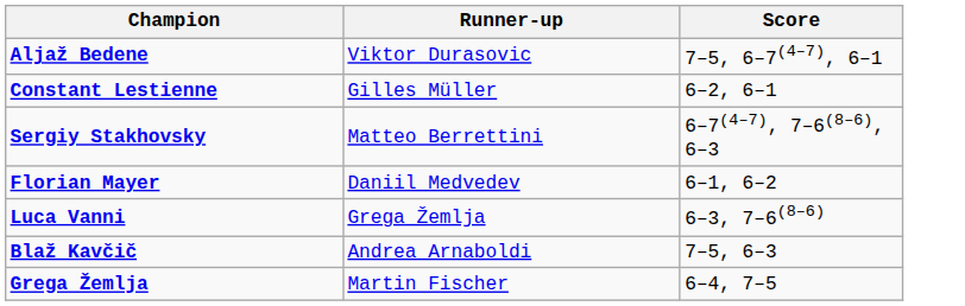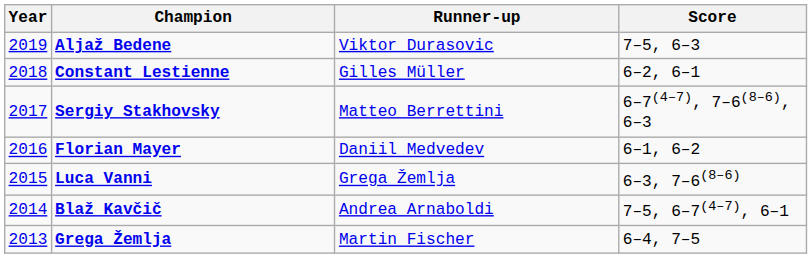 <table class="wikitable" style="font-size:90%">
 <tr>
+<th>Year</th>
 <th width="200">Champion</th>
 <th width="200">Runner-up</th>
 <th width="130">Score</th>
 </tr>
 <tr>
+<td><a href='#'>2019</a></td>
 <td> <strong><a href='#'>Aljaž Bedene</a></strong></td>
 <td> <a href='#'>Viktor Durasovic</a></td>
-<td>7–5, 6–7<sup>(4–7)</sup>, 6–1</td>
+<td>7–5, 6–3</td>
 </tr>
 <tr>
+<td><a href='#'>2018</a></td>
 <td> <strong><a href='#'>Constant Lestienne</a></strong></td>
 <td> <a href='#'>Gilles Müller</a></td>
 <td>6–2, 6–1</td>
 </tr>
 <tr>
+<td><a href='#'>2017</a></td>
 <td> <strong><a href='#'>Sergiy Stakhovsky</a></strong></td>
 <td> <a href='#'>Matteo Berrettini</a></td>
 <td>6–7<sup>(4–7)</sup>, 7–6<sup>(8–6)</sup>, 6–3</td>
 </tr>
 <tr>
+<td><a href='#'>2016</a></td>
 <td> <strong><a href='#'>Florian Mayer</a></strong></td>
 <td> <a href='#'>Daniil Medvedev</a></td>
 <td>6–1, 6–2</td>
 </tr>
 <tr>
+<td><a href='#'>2015</a></td>
 <td> <strong><a href='#'>Luca Vanni</a></strong></td>
 <td> <a href='#'>Grega Žemlja</a></td>
 <td>6–3, 7–6<sup>(8–6)</sup></td>
 </tr>
 <tr>
+<td><a href='#'>2014</a></td>
 <td> <strong><a href='#'>Blaž Kavčič</a></strong></td>
 <td> <a href='#'>Andrea Arnaboldi</a></td>
-<td>7–5, 6–3</td>
+<td>7–5, 6–7<sup>(4–7)</sup>, 6–1</td>
 </tr>
 <tr>
+<td><a href='#'>2013</a></td>
 <td> <strong><a href='#'>Grega Žemlja</a></strong></td>
 <td> <a href='#'>Martin Fischer</a></td>
 <td>6–4, 7–5</td>
 </tr>
 </table>
